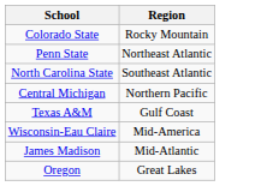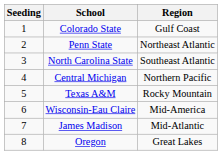 <table class="wikitable">
 <tr align="Center">
+<th>Seeding</th>
 <th>School</th>
 <th>Region</th>
 </tr>
 <tr align="Center">
+<td>1</td>
 <td><a href='#'>Colorado State</a></td>
-<td>Rocky Mountain</td>
+<td>Gulf Coast</td>
 </tr>
 <tr align="Center">
+<td>2</td>
 <td><a href='#'>Penn State</a></td>
 <td>Northeast Atlantic</td>
 </tr>
 <tr align="Center">
+<td>3</td>
 <td><a href='#'>North Carolina State</a></td>
 <td>Southeast Atlantic</td>
 </tr>
 <tr align="Center">
+<td>4</td>
 <td><a href='#'>Central Michigan</a></td>
 <td>Northern Pacific</td>
 </tr>
 <tr align="Center">
+<td>5</td>
 <td><a href='#'>Texas A&M</a></td>
-<td>Gulf Coast</td>
+<td>Rocky Mountain</td>
 </tr>
 <tr align="Center">
+<td>6</td>
 <td><a href='#'>Wisconsin-Eau Claire</a></td>
 <td>Mid-America</td>
 </tr>
 <tr align="Center">
+<td>7</td>
 <td><a href='#'>James Madison</a></td>
 <td>Mid-Atlantic</td>
 </tr>
 <tr align="Center">
+<td>8</td>
 <td><a href='#'>Oregon</a></td>
 <td>Great Lakes</td>
 </tr>
 </table>
